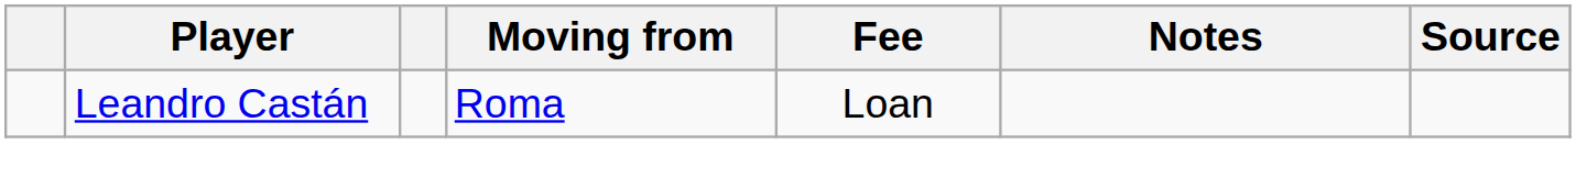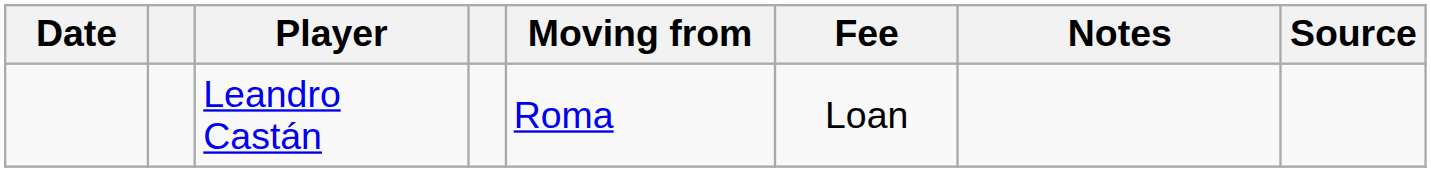 <table class="wikitable sortable">
 <tr>
+<th style="width:80px;">Date</th>
 <th style="width:30px;"></th>
 <th style="width:180px;">Player</th>
 <th style="width:20px;"></th>
 <th style="width:180px;">Moving from</th>
 <th style="width:120px;" class="unsortable">Fee</th>
 <th style="width:250px;" class="unsortable">Notes</th>
 <th style="width:20px;">Source</th>
 </tr>
 <tr>
+<td></td>
 <td align=center></td>
 <td> <a href='#'>Leandro Castán</a></td>
 <td align=center></td>
 <td> <a href='#'>Roma</a></td>
 <td align=center>Loan</td>
 <td align=center></td>
 <td></td>
 </tr>
 </table>
